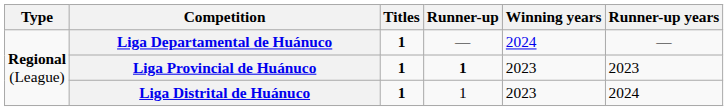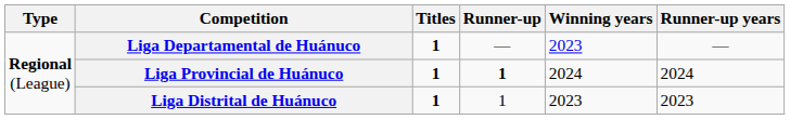 <table class="wikitable plainrowheaders" style="font-size:95%; text-align:center;">
 <tr>
 <th>Type</th>
 <th width=300px>Competition</th>
 <th>Titles</th>
 <th>Runner-up</th>
 <th>Winning years</th>
 <th>Runner-up years</th>
 </tr>
 <tr>
 <td rowspan=3><strong>Regional</strong><br>(League)</td>
 <th scope=col><a href='#'>Liga Departamental de Huánuco</a></th>
 <td><strong>1</strong></td>
 <td style="text-align:center;">—</td>
-<td align="left"><a href='#'>2024</a></td>
+<td align="left"><a href='#'>2023</a></td>
 <td style="text-align:center;">—</td>
 </tr>
 <tr>
 <th scope=col><a href='#'>Liga Provincial de Huánuco</a></th>
 <td><strong>1</strong></td>
 <td><strong>1</strong></td>
-<td align="left">2023</td>
-<td align="left">2023</td>
+<td align="left">2024</td>
+<td align="left">2024</td>
 </tr>
 <tr>
 <th scope=col><a href='#'>Liga Distrital de Huánuco</a></th>
 <td><strong>1</strong></td>
 <td>1</td>
 <td align="left">2023</td>
-<td align="left">2024</td>
+<td align="left">2023</td>
 </tr>
 <tr>
 </tr>
 </table>
